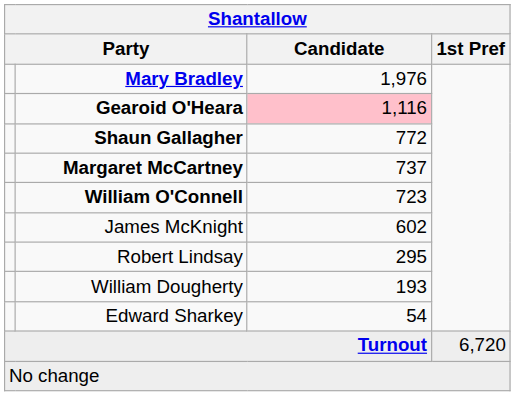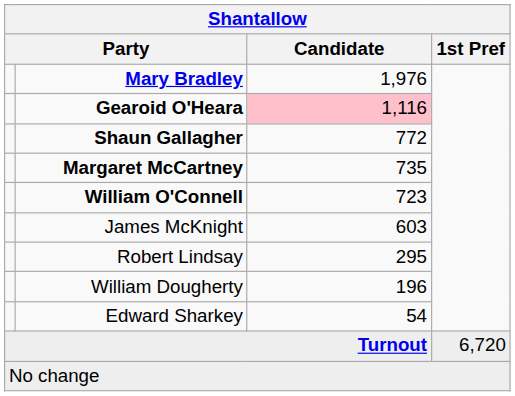 <table class="wikitable">
 <tr>
 <th colspan="4" align="center"><a href='#'>Shantallow</a></th>
 </tr>
 <tr>
 <th colspan="2" align="center" width=200>Party</th>
 <th width=150>Candidate</th>
 <th width=60>1st Pref</th>
 </tr>
 <tr>
 <td></td>
 <td align="right"><strong><a href='#'>Mary Bradley</a></strong></td>
 <td align="right">1,976</td>
 </tr>
 <tr>
 <td></td>
 <td align="right"><strong>Gearoid O'Heara</strong></td>
 <td align="right" style="background: pink;">1,116</td>
 </tr>
 <tr>
 <td></td>
 <td align="right"><strong>Shaun Gallagher</strong></td>
 <td align="right">772</td>
 </tr>
 <tr>
 <td></td>
 <td align="right"><strong>Margaret McCartney</strong></td>
-<td align="right">737</td>
+<td align="right">735</td>
 </tr>
 <tr>
 <td></td>
 <td align="right"><strong>William O'Connell</strong></td>
 <td align="right">723</td>
 </tr>
 <tr>
 <td></td>
 <td align="right">James McKnight</td>
-<td align="right">602</td>
+<td align="right">603</td>
 </tr>
 <tr>
 <td></td>
 <td align="right">Robert Lindsay</td>
 <td align="right">295</td>
 </tr>
 <tr>
 <td></td>
 <td align="right">William Dougherty</td>
-<td align="right">193</td>
+<td align="right">196</td>
 </tr>
 <tr>
 <td></td>
 <td align="right">Edward Sharkey</td>
 <td align="right">54</td>
 </tr>
 <tr bgcolor="EEEEEE">
 <td colspan=3 align="right"><strong><a href='#'>Turnout</a></strong></td>
 <td align="right">6,720</td>
 </tr>
 <tr>
 <td colspan=4 bgcolor="EEEEEE">No change</td>
 </tr>
 </table>
